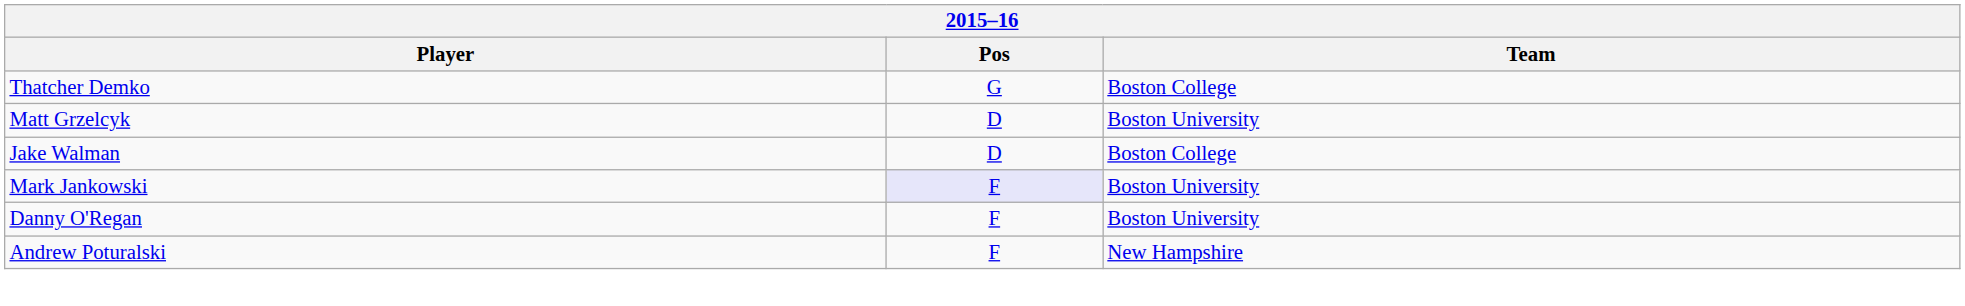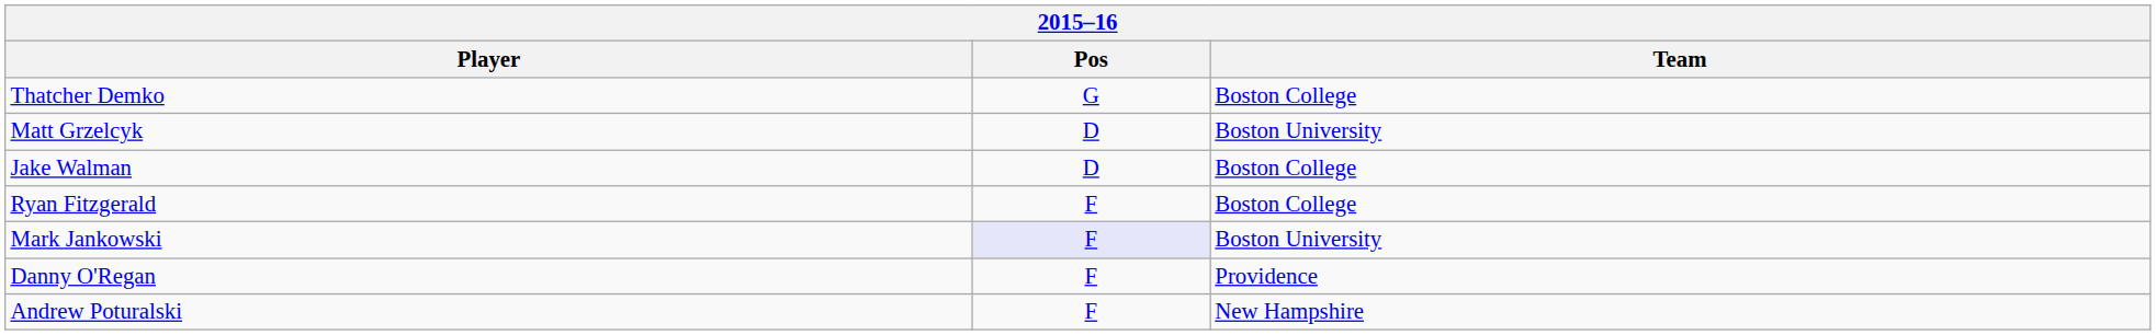 <table class="wikitable" width=95%>
 <tr>
 <th colspan=3><a href='#'>2015–16</a></th>
 </tr>
 <tr>
 <th>Player</th>
 <th>Pos</th>
 <th>Team</th>
 </tr>
 <tr>
 <td><a href='#'>Thatcher Demko</a></td>
 <td align=center><a href='#'>G</a></td>
 <td><a href='#'>Boston College</a></td>
 </tr>
 <tr>
 <td><a href='#'>Matt Grzelcyk</a></td>
 <td align=center><a href='#'>D</a></td>
 <td><a href='#'>Boston University</a></td>
 </tr>
 <tr>
 <td><a href='#'>Jake Walman</a></td>
 <td align=center><a href='#'>D</a></td>
 <td><a href='#'>Boston College</a></td>
 </tr>
 <tr>
+<td><a href='#'>Ryan Fitzgerald</a></td>
+<td align=center><a href='#'>F</a></td>
+<td><a href='#'>Boston College</a></td>
+</tr>
+<tr>
 <td><a href='#'>Mark Jankowski</a></td>
 <td align=center style="background: lavender;"><a href='#'>F</a></td>
 <td><a href='#'>Boston University</a></td>
 </tr>
 <tr>
 <td><a href='#'>Danny O'Regan</a></td>
 <td align=center><a href='#'>F</a></td>
-<td><a href='#'>Boston University</a></td>
+<td><a href='#'>Providence</a></td>
 </tr>
 <tr>
 <td><a href='#'>Andrew Poturalski</a></td>
 <td align=center><a href='#'>F</a></td>
 <td><a href='#'>New Hampshire</a></td>
 </tr>
 </table>
